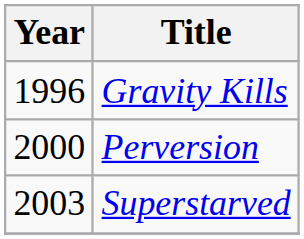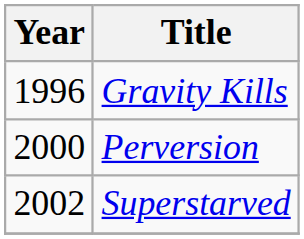 <table class="wikitable">
 <tr>
 <th>Year</th>
 <th>Title</th>
 </tr>
 <tr>
 <td>1996</td>
 <td><em><a href='#'>Gravity Kills</a></em></td>
 </tr>
 <tr>
 <td>2000</td>
 <td><em><a href='#'>Perversion</a></em></td>
 </tr>
 <tr>
-<td>2003</td>
+<td>2002</td>
 <td><em><a href='#'>Superstarved</a></em></td>
 </tr>
 <tr>
 </tr>
 </table>
